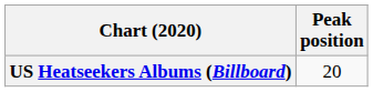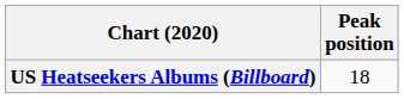 <table class="wikitable plainrowheaders">
 <tr>
 <th>Chart (2020)</th>
 <th>Peak<br>position</th>
 </tr>
 <tr>
 <th scope="row">US <a href='#'>Heatseekers Albums</a> (<em><a href='#'>Billboard</a></em>)</th>
-<td align="center">20</td>
+<td align="center">18</td>
 </tr>
 </table>
